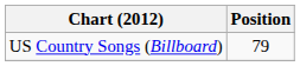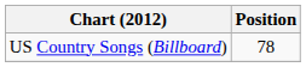 <table class="wikitable sortable">
 <tr>
 <th scope="col">Chart (2012)</th>
 <th scope="col">Position</th>
 </tr>
 <tr>
 <td>US <a href='#'>Country Songs</a> (<em><a href='#'>Billboard</a></em>)</td>
-<td align="center">79</td>
+<td align="center">78</td>
 </tr>
 <tr>
 </tr>
 </table>
